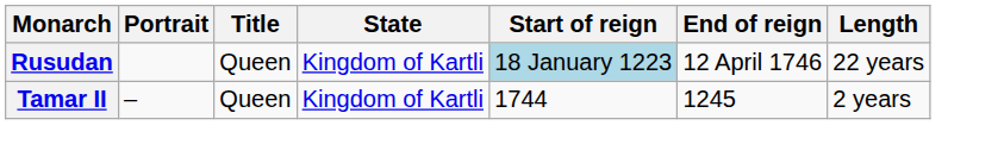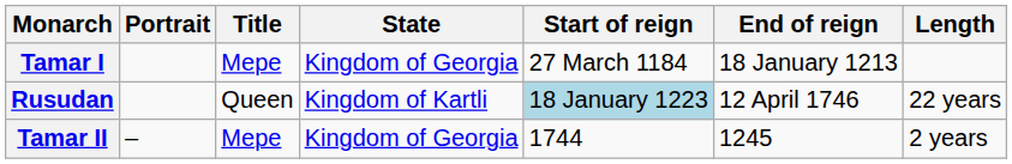 <table class="wikitable sortable">
 <tr>
 <th>Monarch</th>
 <th>Portrait</th>
 <th>Title</th>
 <th>State</th>
 <th>Start of reign</th>
 <th>End of reign</th>
 <th>Length</th>
+</tr>
+<tr>
+<th><a href='#'>Tamar I</a></th>
+<td></td>
+<td><a href='#'>Mepe</a></td>
+<td><a href='#'>Kingdom of Georgia</a></td>
+<td>27 March 1184</td>
+<td>18 January 1213</td>
+<td></td>
 </tr>
 <tr>
 <th><a href='#'>Rusudan</a></th>
 <td></td>
 <td>Queen</td>
 <td><a href='#'>Kingdom of Kartli</a></td>
 <td style="background: lightblue;">18 January 1223</td>
 <td>12 April 1746</td>
 <td>22 years</td>
 </tr>
 <tr>
 <th><a href='#'>Tamar II</a></th>
 <td>–</td>
-<td>Queen</td>
-<td><a href='#'>Kingdom of Kartli</a></td>
+<td><a href='#'>Mepe</a></td>
+<td><a href='#'>Kingdom of Georgia</a></td>
 <td>1744</td>
 <td>1245</td>
 <td>2 years</td>
 </tr>
 </table>
